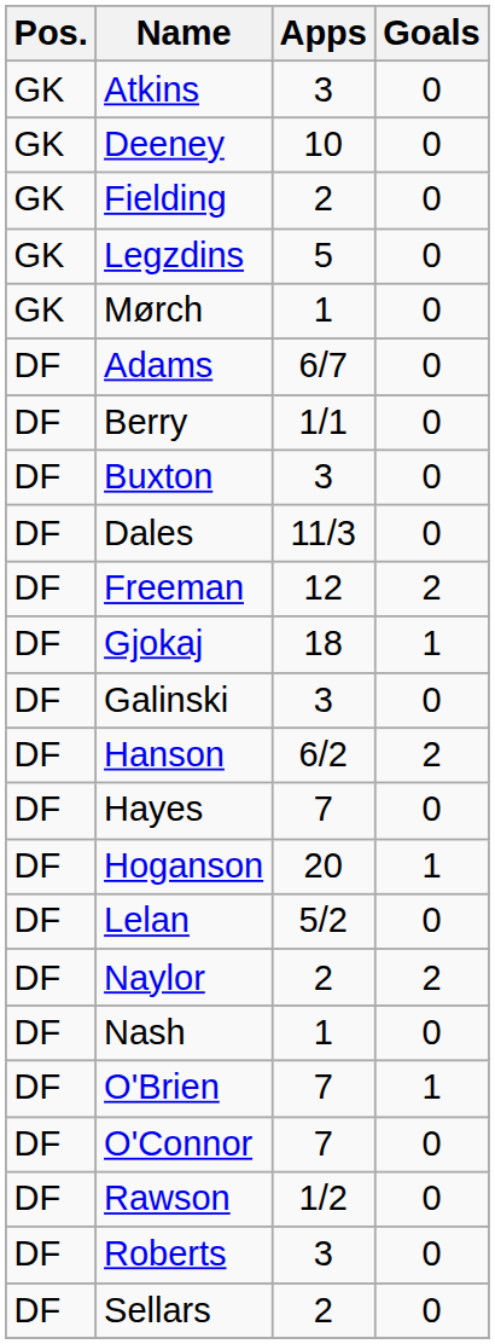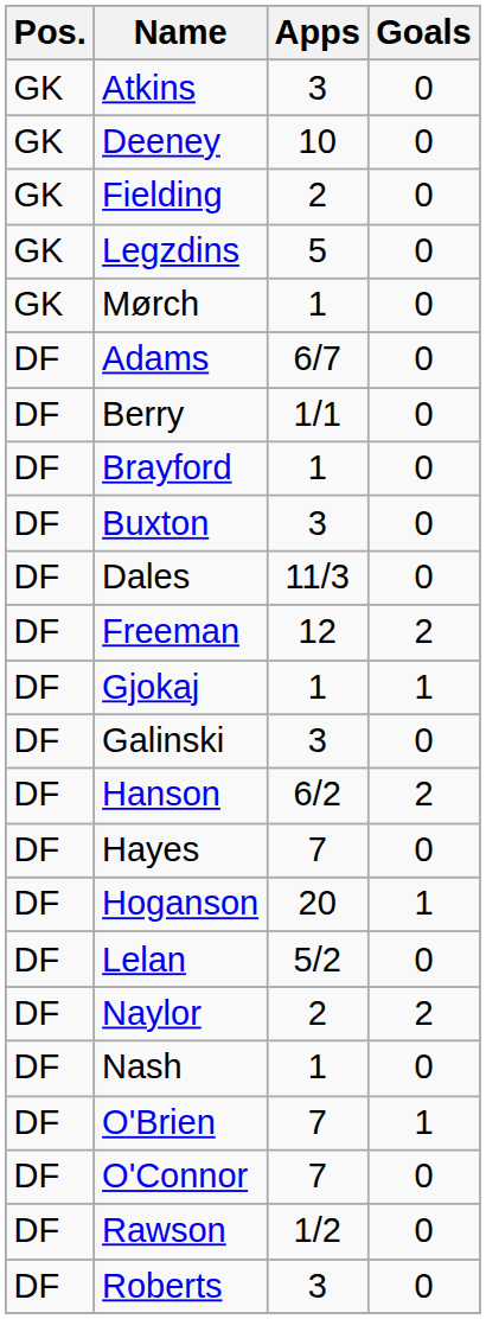 <table class="wikitable" style="text-align:center">
 <tr>
 <th>Pos.</th>
 <th>Name</th>
 <th>Apps</th>
 <th>Goals</th>
 </tr>
 <tr>
 <td align="left">GK</td>
 <td align="left"> <a href='#'>Atkins</a></td>
 <td>3</td>
 <td>0</td>
 </tr>
 <tr>
 <td align="left">GK</td>
 <td align="left"> <a href='#'>Deeney</a></td>
 <td>10</td>
 <td>0</td>
 </tr>
 <tr>
 <td align="left">GK</td>
 <td align="left"> <a href='#'>Fielding</a></td>
 <td>2</td>
 <td>0</td>
 </tr>
 <tr>
 <td align="left">GK</td>
 <td align="left"> <a href='#'>Legzdins</a></td>
 <td>5</td>
 <td>0</td>
 </tr>
 <tr>
 <td align="left">GK</td>
 <td align="left"> Mørch</td>
 <td>1</td>
 <td>0</td>
 </tr>
 <tr>
 <td align="left">DF</td>
 <td align="left"> <a href='#'>Adams</a></td>
 <td>6/7</td>
 <td>0</td>
 </tr>
 <tr>
 <td align="left">DF</td>
 <td align="left"> Berry</td>
 <td>1/1</td>
 <td>0</td>
 </tr>
 <tr>
 <td align="left">DF</td>
+<td align="left"> <a href='#'>Brayford</a></td>
+<td>1</td>
+<td>0</td>
+</tr>
+<tr>
+<td align="left">DF</td>
 <td align="left"> <a href='#'>Buxton</a></td>
 <td>3</td>
 <td>0</td>
 </tr>
 <tr>
 <td align="left">DF</td>
 <td align="left"> Dales</td>
 <td>11/3</td>
 <td>0</td>
 </tr>
 <tr>
 <td align="left">DF</td>
 <td align="left"> <a href='#'>Freeman</a></td>
 <td>12</td>
 <td>2</td>
 </tr>
 <tr>
 <td align="left">DF</td>
 <td align="left"> <a href='#'>Gjokaj</a></td>
-<td>18</td>
+<td>1</td>
 <td>1</td>
 </tr>
 <tr>
 <td align="left">DF</td>
 <td align="left"> Galinski</td>
 <td>3</td>
 <td>0</td>
 </tr>
 <tr>
 <td align="left">DF</td>
 <td align="left"> <a href='#'>Hanson</a></td>
 <td>6/2</td>
 <td>2</td>
 </tr>
 <tr>
 <td align="left">DF</td>
 <td align="left"> Hayes</td>
 <td>7</td>
 <td>0</td>
 </tr>
 <tr>
 <td align="left">DF</td>
 <td align="left"> <a href='#'>Hoganson</a></td>
 <td>20</td>
 <td>1</td>
 </tr>
 <tr>
 <td align="left">DF</td>
 <td align="left"> <a href='#'>Lelan</a></td>
 <td>5/2</td>
 <td>0</td>
 </tr>
 <tr>
 <td align="left">DF</td>
 <td align="left"> <a href='#'>Naylor</a></td>
 <td>2</td>
 <td>2</td>
 </tr>
 <tr>
 <td align="left">DF</td>
 <td align="left"> Nash</td>
 <td>1</td>
 <td>0</td>
 </tr>
 <tr>
 <td align="left">DF</td>
 <td align="left"> <a href='#'>O'Brien</a></td>
 <td>7</td>
 <td>1</td>
 </tr>
 <tr>
 <td align="left">DF</td>
 <td align="left"> <a href='#'>O'Connor</a></td>
 <td>7</td>
 <td>0</td>
 </tr>
 <tr>
 <td align="left">DF</td>
 <td align="left"> <a href='#'>Rawson</a></td>
 <td>1/2</td>
 <td>0</td>
 </tr>
 <tr>
 <td align="left">DF</td>
 <td align="left"> <a href='#'>Roberts</a></td>
 <td>3</td>
 <td>0</td>
 </tr>
 <tr>
-<td align="left">DF</td>
-<td align="left"> Sellars</td>
-<td>2</td>
-<td>0</td>
-</tr>
-<tr>
 </tr>
 </table>
